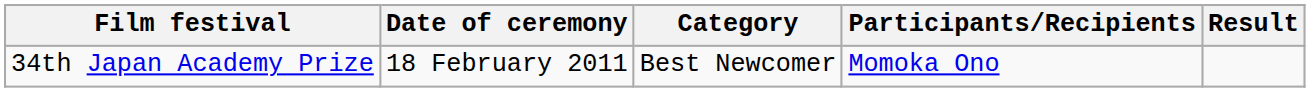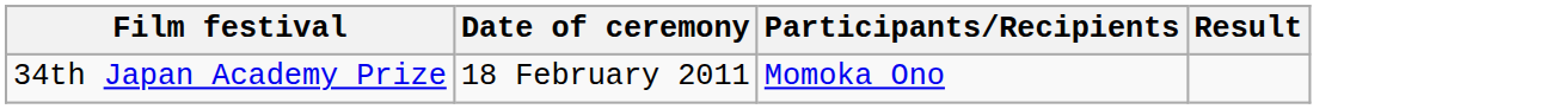 <table class="wikitable" style="font-size: 95%;">
 <tr>
 <th>Film festival</th>
 <th>Date of ceremony</th>
-<th>Category</th>
 <th>Participants/Recipients</th>
 <th>Result</th>
 </tr>
 <tr>
 <td>34th <a href='#'>Japan Academy Prize</a></td>
 <td>18 February 2011</td>
-<td>Best Newcomer</td>
 <td><a href='#'>Momoka Ono</a></td>
 <td></td>
 </tr>
 </table>
